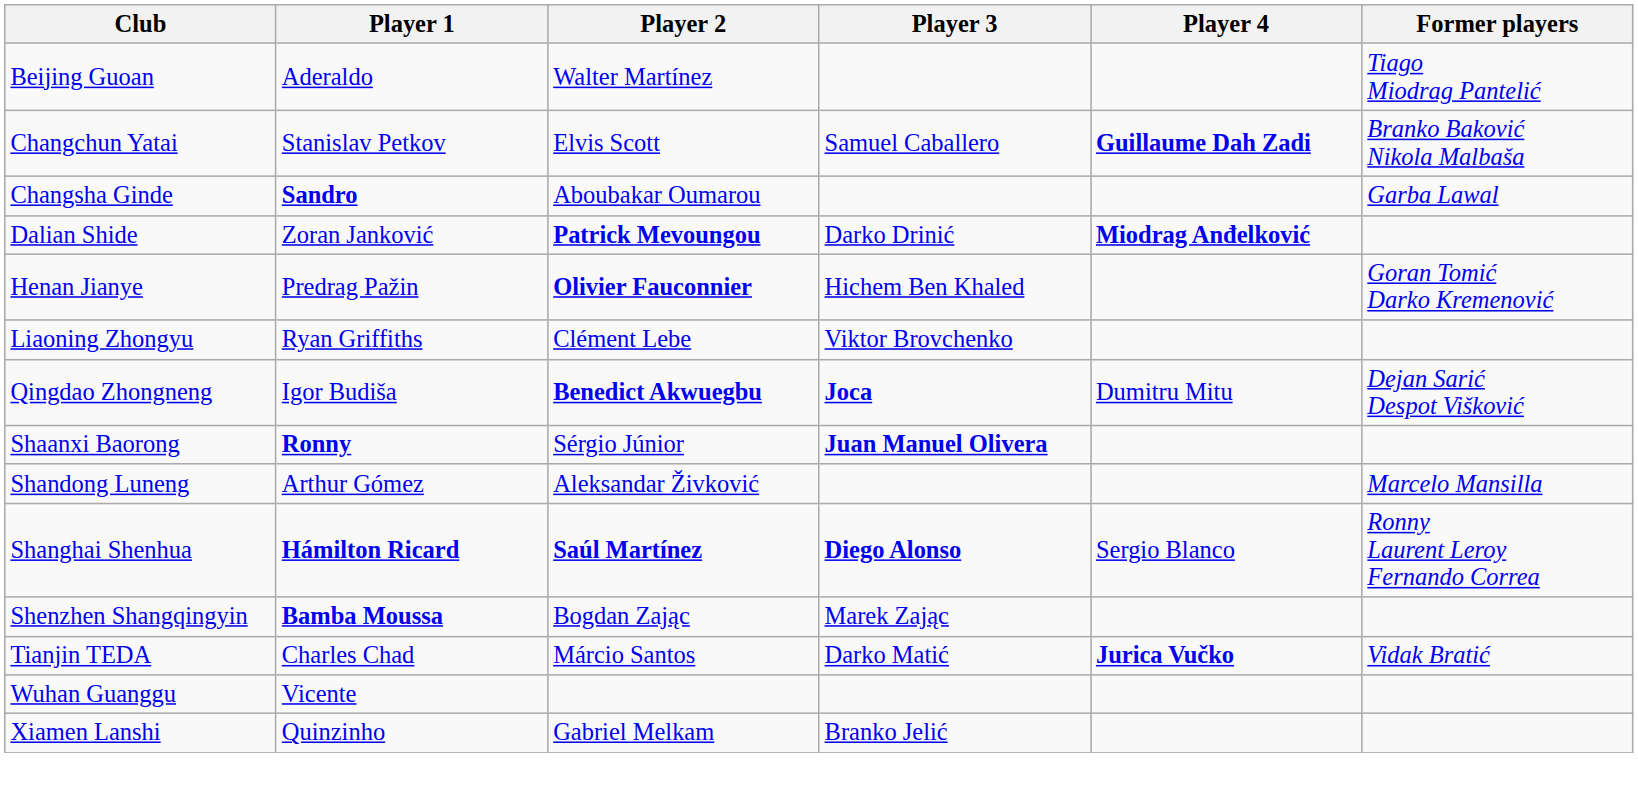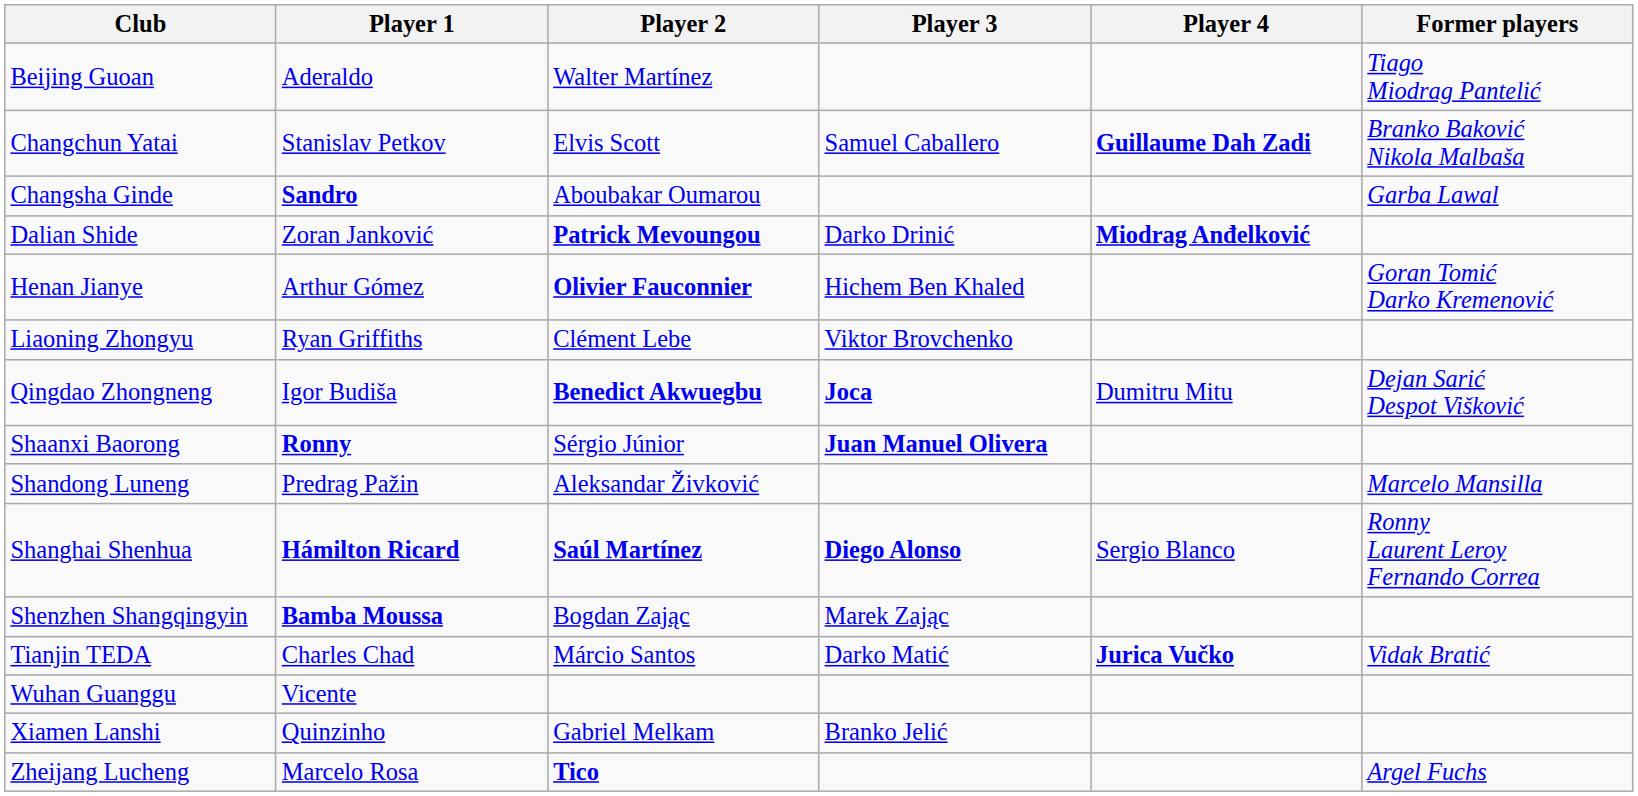 <table class="wikitable">
 <tr>
 <th width="170">Club</th>
 <th width="170">Player 1</th>
 <th width="170">Player 2</th>
 <th width="170">Player 3</th>
 <th width="170">Player 4</th>
 <th width="170">Former players</th>
 </tr>
 <tr>
 <td><a href='#'>Beijing Guoan</a></td>
 <td> <a href='#'>Aderaldo</a></td>
 <td> <a href='#'>Walter Martínez</a></td>
 <td></td>
 <td></td>
 <td> <em><a href='#'>Tiago</a></em> <br>  <em><a href='#'>Miodrag Pantelić</a></em></td>
 </tr>
 <tr>
 <td><a href='#'>Changchun Yatai</a></td>
 <td> <a href='#'>Stanislav Petkov</a></td>
 <td> <a href='#'>Elvis Scott</a></td>
 <td> <a href='#'>Samuel Caballero</a></td>
 <td> <strong><a href='#'>Guillaume Dah Zadi</a></strong></td>
 <td> <em><a href='#'>Branko Baković</a></em> <br>  <em><a href='#'>Nikola Malbaša</a></em></td>
 </tr>
 <tr>
 <td><a href='#'>Changsha Ginde</a></td>
 <td> <strong><a href='#'>Sandro</a></strong></td>
 <td> <a href='#'>Aboubakar Oumarou</a></td>
 <td></td>
 <td></td>
 <td> <em><a href='#'>Garba Lawal</a></em></td>
 </tr>
 <tr>
 <td><a href='#'>Dalian Shide</a></td>
 <td> <a href='#'>Zoran Janković</a></td>
 <td> <strong><a href='#'>Patrick Mevoungou</a></strong></td>
 <td> <a href='#'>Darko Drinić</a></td>
 <td> <strong><a href='#'>Miodrag Anđelković</a></strong></td>
 <td></td>
 </tr>
 <tr>
 <td><a href='#'>Henan Jianye</a></td>
-<td> <a href='#'>Predrag Pažin</a></td>
+<td> <a href='#'>Arthur Gómez</a></td>
 <td> <strong><a href='#'>Olivier Fauconnier</a></strong></td>
 <td> <a href='#'>Hichem Ben Khaled</a></td>
 <td></td>
 <td> <em><a href='#'>Goran Tomić</a></em> <br>  <em><a href='#'>Darko Kremenović</a></em></td>
 </tr>
 <tr>
 <td><a href='#'>Liaoning Zhongyu</a></td>
 <td> <a href='#'>Ryan Griffiths</a></td>
 <td> <a href='#'>Clément Lebe</a></td>
 <td> <a href='#'>Viktor Brovchenko</a></td>
 <td></td>
 <td></td>
 </tr>
 <tr>
 <td><a href='#'>Qingdao Zhongneng</a></td>
 <td> <a href='#'>Igor Budiša</a></td>
 <td> <strong><a href='#'>Benedict Akwuegbu</a></strong></td>
 <td> <strong><a href='#'>Joca</a></strong></td>
 <td> <a href='#'>Dumitru Mitu</a></td>
 <td> <em><a href='#'>Dejan Sarić</a></em> <br>  <em><a href='#'>Despot Višković</a></em></td>
 </tr>
 <tr>
 <td><a href='#'>Shaanxi Baorong</a></td>
 <td> <strong><a href='#'>Ronny</a></strong></td>
 <td> <a href='#'>Sérgio Júnior</a></td>
 <td> <strong><a href='#'>Juan Manuel Olivera</a></strong></td>
 <td></td>
 <td></td>
 </tr>
 <tr>
 <td><a href='#'>Shandong Luneng</a></td>
-<td> <a href='#'>Arthur Gómez</a></td>
+<td> <a href='#'>Predrag Pažin</a></td>
 <td> <a href='#'>Aleksandar Živković</a></td>
 <td></td>
 <td></td>
 <td> <em><a href='#'>Marcelo Mansilla</a></em></td>
 </tr>
 <tr>
 <td><a href='#'>Shanghai Shenhua</a></td>
 <td> <strong><a href='#'>Hámilton Ricard</a></strong></td>
 <td> <strong><a href='#'>Saúl Martínez</a></strong></td>
 <td> <strong><a href='#'>Diego Alonso</a></strong></td>
 <td> <a href='#'>Sergio Blanco</a></td>
 <td> <em><a href='#'>Ronny</a></em> <br>  <em><a href='#'>Laurent Leroy</a></em> <br>  <em><a href='#'>Fernando Correa</a></em></td>
 </tr>
 <tr>
 <td><a href='#'>Shenzhen Shangqingyin</a></td>
 <td> <strong><a href='#'>Bamba Moussa</a></strong></td>
 <td> <a href='#'>Bogdan Zając</a></td>
 <td> <a href='#'>Marek Zając</a></td>
 <td></td>
 <td></td>
 </tr>
 <tr>
 <td><a href='#'>Tianjin TEDA</a></td>
 <td> <a href='#'>Charles Chad</a></td>
 <td> <a href='#'>Márcio Santos</a></td>
 <td> <a href='#'>Darko Matić</a></td>
 <td> <strong><a href='#'>Jurica Vučko</a></strong></td>
 <td> <em><a href='#'>Vidak Bratić</a></em></td>
 </tr>
 <tr>
 <td><a href='#'>Wuhan Guanggu</a></td>
 <td> <a href='#'>Vicente</a></td>
 <td></td>
 <td></td>
 <td></td>
 <td></td>
 </tr>
 <tr>
 <td><a href='#'>Xiamen Lanshi</a></td>
 <td> <a href='#'>Quinzinho</a></td>
 <td> <a href='#'>Gabriel Melkam</a></td>
 <td> <a href='#'>Branko Jelić</a></td>
 <td></td>
 <td></td>
 </tr>
+<tr>
+<td><a href='#'>Zheijang Lucheng</a></td>
+<td> <a href='#'>Marcelo Rosa</a></td>
+<td> <strong><a href='#'>Tico</a></strong></td>
+<td></td>
+<td></td>
+<td> <em><a href='#'>Argel Fuchs</a></em></td>
+</tr>
 </table>
